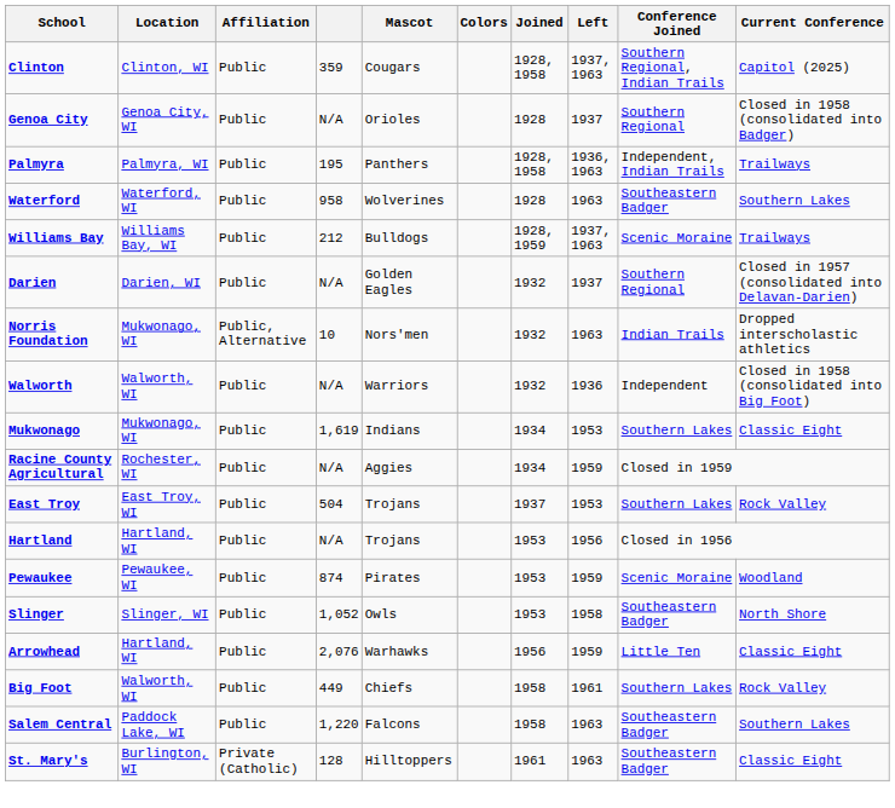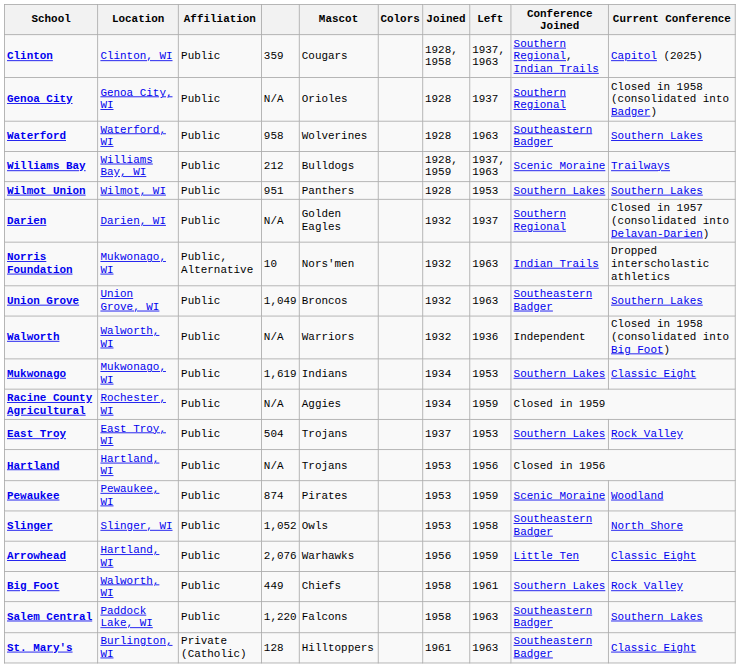 <table class="wikitable sortable">
 <tr>
 <th>School</th>
 <th>Location</th>
 <th>Affiliation</th>
 <th></th>
 <th>Mascot</th>
 <th>Colors</th>
 <th>Joined</th>
 <th>Left</th>
 <th>Conference Joined</th>
 <th>Current Conference</th>
 </tr>
 <tr>
 <td><a href='#'><strong>Clinton</strong></a></td>
 <td><a href='#'>Clinton, WI</a></td>
 <td>Public</td>
 <td>359</td>
 <td>Cougars</td>
 <td> </td>
 <td>1928, 1958</td>
 <td>1937, 1963</td>
 <td><a href='#'>Southern Regional</a>, <a href='#'>Indian Trails</a></td>
 <td><a href='#'>Capitol</a> (2025)</td>
 </tr>
 <tr>
 <td><a href='#'><strong>Genoa City</strong></a></td>
 <td><a href='#'>Genoa City, WI</a></td>
 <td>Public</td>
 <td>N/A</td>
 <td>Orioles</td>
 <td> </td>
 <td>1928</td>
 <td>1937</td>
 <td><a href='#'>Southern Regional</a></td>
 <td>Closed in 1958 (consolidated into <a href='#'>Badger</a>)</td>
 </tr>
 <tr>
-<td><a href='#'><strong>Palmyra</strong></a></td>
-<td><a href='#'>Palmyra, WI</a></td>
-<td>Public</td>
-<td>195</td>
-<td>Panthers</td>
-<td> </td>
-<td>1928, 1958</td>
-<td>1936, 1963</td>
-<td>Independent, <a href='#'>Indian Trails</a></td>
-<td><a href='#'>Trailways</a></td>
-</tr>
-<tr>
 <td><a href='#'><strong>Waterford</strong></a></td>
 <td><a href='#'>Waterford, WI</a></td>
 <td>Public</td>
 <td>958</td>
 <td>Wolverines</td>
 <td> </td>
 <td>1928</td>
 <td>1963</td>
 <td><a href='#'>Southeastern Badger</a></td>
 <td><a href='#'>Southern Lakes</a></td>
 </tr>
 <tr>
 <td><a href='#'><strong>Williams Bay</strong></a></td>
 <td><a href='#'>Williams Bay, WI</a></td>
 <td>Public</td>
 <td>212</td>
 <td>Bulldogs</td>
 <td> </td>
 <td>1928, 1959</td>
 <td>1937, 1963</td>
 <td><a href='#'>Scenic Moraine</a></td>
 <td><a href='#'>Trailways</a></td>
 </tr>
 <tr>
+<td><a href='#'><strong>Wilmot Union</strong></a></td>
+<td><a href='#'>Wilmot, WI</a></td>
+<td>Public</td>
+<td>951</td>
+<td>Panthers</td>
+<td> </td>
+<td>1928</td>
+<td>1953</td>
+<td><a href='#'>Southern Lakes</a></td>
+<td><a href='#'>Southern Lakes</a></td>
+</tr>
+<tr>
 <td><a href='#'><strong>Darien</strong></a></td>
 <td><a href='#'>Darien, WI</a></td>
 <td>Public</td>
 <td>N/A</td>
 <td>Golden Eagles</td>
 <td> </td>
 <td>1932</td>
 <td>1937</td>
 <td><a href='#'>Southern Regional</a></td>
 <td>Closed in 1957 (consolidated into <a href='#'>Delavan-Darien</a>)</td>
 </tr>
 <tr>
 <td><a href='#'><strong>Norris Foundation</strong></a></td>
 <td><a href='#'>Mukwonago, WI</a></td>
 <td>Public, Alternative</td>
 <td>10</td>
 <td>Nors'men</td>
 <td> </td>
 <td>1932</td>
 <td>1963</td>
 <td><a href='#'>Indian Trails</a></td>
 <td>Dropped interscholastic athletics</td>
+</tr>
+<tr>
+<td><a href='#'><strong>Union Grove</strong></a></td>
+<td><a href='#'>Union Grove, WI</a></td>
+<td>Public</td>
+<td>1,049</td>
+<td>Broncos</td>
+<td> </td>
+<td>1932</td>
+<td>1963</td>
+<td><a href='#'>Southeastern Badger</a></td>
+<td><a href='#'>Southern Lakes</a></td>
 </tr>
 <tr>
 <td><a href='#'><strong>Walworth</strong></a></td>
 <td><a href='#'>Walworth, WI</a></td>
 <td>Public</td>
 <td>N/A</td>
 <td>Warriors</td>
 <td> </td>
 <td>1932</td>
 <td>1936</td>
 <td>Independent</td>
 <td>Closed in 1958 (consolidated into <a href='#'>Big Foot</a>)</td>
 </tr>
 <tr>
 <td><a href='#'><strong>Mukwonago</strong></a></td>
 <td><a href='#'>Mukwonago, WI</a></td>
 <td>Public</td>
 <td>1,619</td>
 <td>Indians</td>
 <td> </td>
 <td>1934</td>
 <td>1953</td>
 <td><a href='#'>Southern Lakes</a></td>
 <td><a href='#'>Classic Eight</a></td>
 </tr>
 <tr>
 <td><a href='#'><strong>Racine County Agricultural</strong></a></td>
 <td><a href='#'>Rochester, WI</a></td>
 <td>Public</td>
 <td>N/A</td>
 <td>Aggies</td>
 <td> </td>
 <td>1934</td>
 <td>1959</td>
 <td colspan="2">Closed in 1959</td>
 </tr>
 <tr>
 <td><a href='#'><strong>East Troy</strong></a></td>
 <td><a href='#'>East Troy, WI</a></td>
 <td>Public</td>
 <td>504</td>
 <td>Trojans</td>
 <td> </td>
 <td>1937</td>
 <td>1953</td>
 <td><a href='#'>Southern Lakes</a></td>
 <td><a href='#'>Rock Valley</a></td>
 </tr>
 <tr>
 <td><a href='#'><strong>Hartland</strong></a></td>
 <td><a href='#'>Hartland, WI</a></td>
 <td>Public</td>
 <td>N/A</td>
 <td>Trojans</td>
 <td> </td>
 <td>1953</td>
 <td>1956</td>
 <td colspan="2">Closed in 1956</td>
 </tr>
 <tr>
 <td><a href='#'><strong>Pewaukee</strong></a></td>
 <td><a href='#'>Pewaukee, WI</a></td>
 <td>Public</td>
 <td>874</td>
 <td>Pirates</td>
 <td> </td>
 <td>1953</td>
 <td>1959</td>
 <td><a href='#'>Scenic Moraine</a></td>
 <td><a href='#'>Woodland</a></td>
 </tr>
 <tr>
 <td><a href='#'><strong>Slinger</strong></a></td>
 <td><a href='#'>Slinger, WI</a></td>
 <td>Public</td>
 <td>1,052</td>
 <td>Owls</td>
 <td> </td>
 <td>1953</td>
 <td>1958</td>
 <td><a href='#'>Southeastern Badger</a></td>
 <td><a href='#'>North Shore</a></td>
 </tr>
 <tr>
 <td><a href='#'><strong>Arrowhead</strong></a></td>
 <td><a href='#'>Hartland, WI</a></td>
 <td>Public</td>
 <td>2,076</td>
 <td>Warhawks</td>
 <td> </td>
 <td>1956</td>
 <td>1959</td>
 <td><a href='#'>Little Ten</a></td>
 <td><a href='#'>Classic Eight</a></td>
 </tr>
 <tr>
 <td><a href='#'><strong>Big Foot</strong></a></td>
 <td><a href='#'>Walworth, WI</a></td>
 <td>Public</td>
 <td>449</td>
 <td>Chiefs</td>
 <td> </td>
 <td>1958</td>
 <td>1961</td>
 <td><a href='#'>Southern Lakes</a></td>
 <td><a href='#'>Rock Valley</a></td>
 </tr>
 <tr>
 <td><a href='#'><strong>Salem Central</strong></a></td>
 <td><a href='#'>Paddock Lake, WI</a></td>
 <td>Public</td>
 <td>1,220</td>
 <td>Falcons</td>
 <td> </td>
 <td>1958</td>
 <td>1963</td>
 <td><a href='#'>Southeastern Badger</a></td>
 <td><a href='#'>Southern Lakes</a></td>
 </tr>
 <tr>
 <td><a href='#'><strong>St. Mary's</strong></a></td>
 <td><a href='#'>Burlington, WI</a></td>
 <td>Private (Catholic)</td>
 <td>128</td>
 <td>Hilltoppers</td>
 <td> </td>
 <td>1961</td>
 <td>1963</td>
 <td><a href='#'>Southeastern Badger</a></td>
 <td><a href='#'>Classic Eight</a></td>
 </tr>
 </table>
